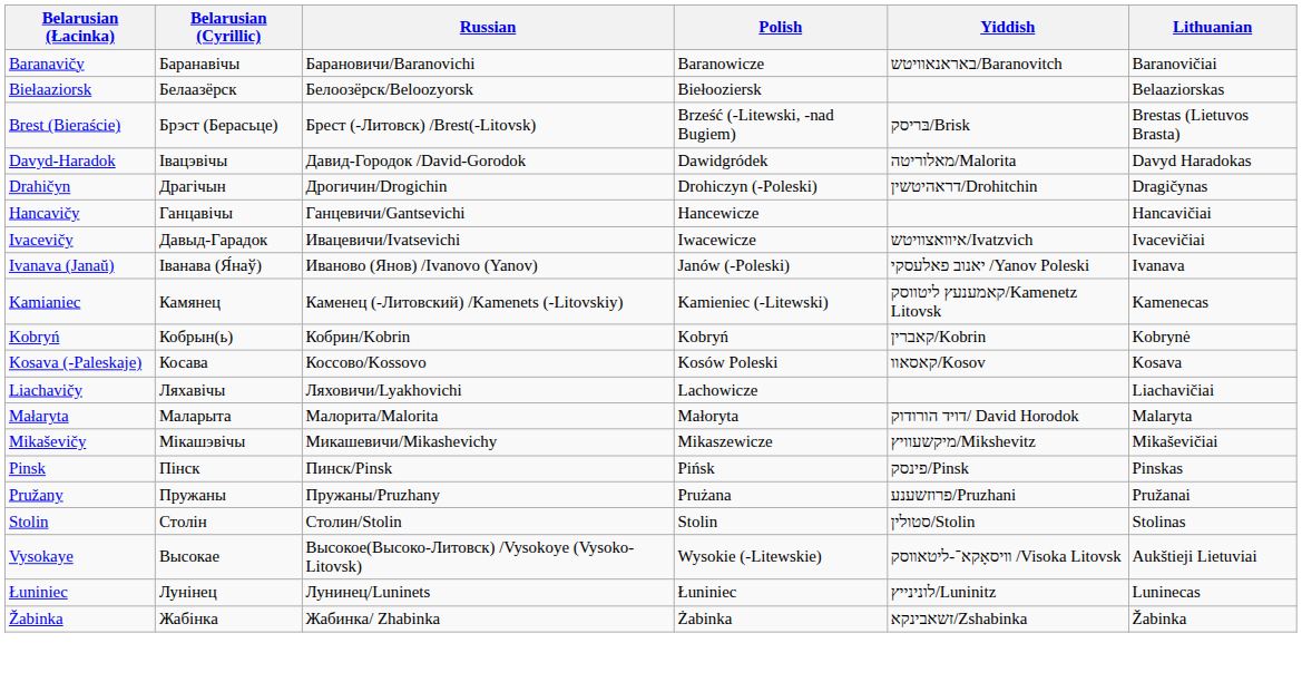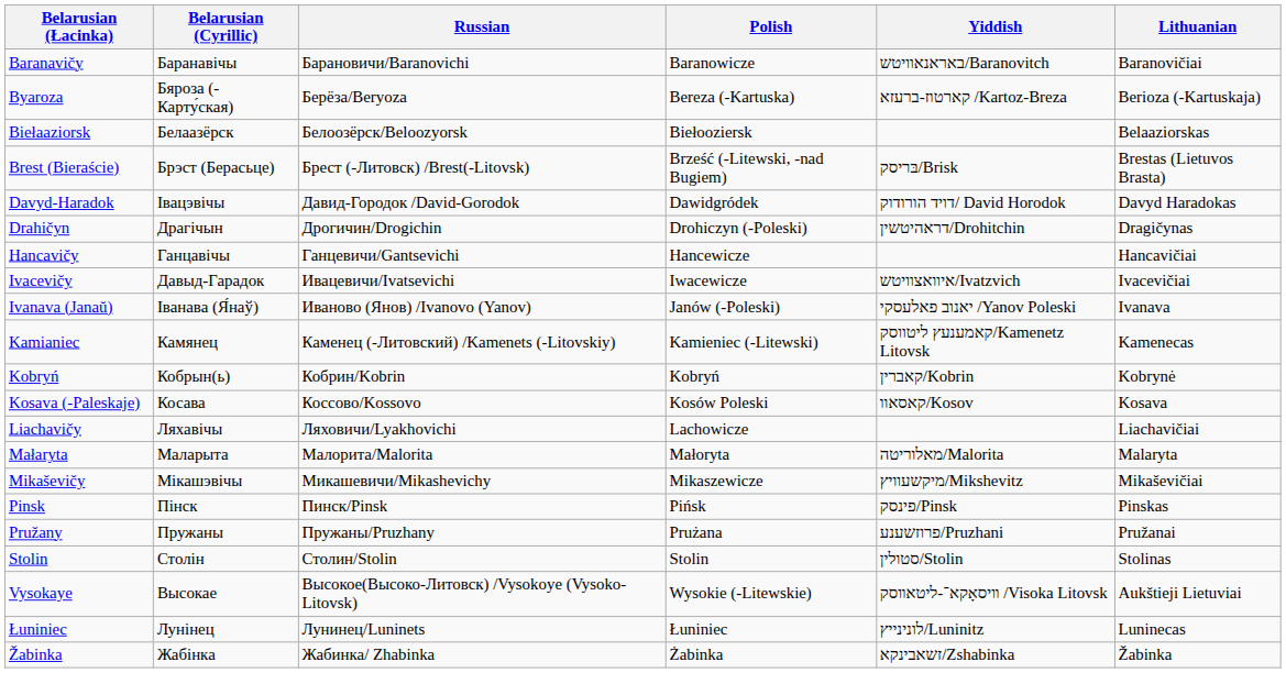 <table class="sortable wikitable" border="1">
 <tr>
 <th><a href='#'>Belarusian (Łacinka)</a></th>
 <th><a href='#'>Belarusian (Cyrillic)</a></th>
 <th><a href='#'>Russian</a></th>
 <th><a href='#'>Polish</a></th>
 <th><a href='#'>Yiddish</a></th>
 <th><a href='#'>Lithuanian</a></th>
 </tr>
 <tr>
 <td><a href='#'>Baranavičy</a></td>
 <td>Баранавічы</td>
 <td>Барановичи/Baranovichi</td>
 <td>Baranowicze</td>
 <td>באראנאוויטש/Baranovitch</td>
 <td>Baranovičiai</td>
+</tr>
+<tr>
+<td><a href='#'>Byaroza</a></td>
+<td>Бяроза (-Карту́ская)</td>
+<td>Берёза/Beryoza</td>
+<td>Bereza (-Kartuska)</td>
+<td>קארטוז-ברעזא /Kartoz-Breza</td>
+<td>Berioza (-Kartuskaja)</td>
 </tr>
 <tr>
 <td><a href='#'>Biełaaziorsk</a></td>
 <td>Белаазёрск</td>
 <td>Белоозёрск/Beloozyorsk</td>
 <td>Biełooziersk</td>
 <td></td>
 <td>Belaaziorskas</td>
 </tr>
 <tr>
 <td><a href='#'>Brest (Bieraście)</a></td>
 <td>Брэст (Берасьце)</td>
 <td>Брест (-Литовск) /Brest(-Litovsk)</td>
 <td>Brześć (-Litewski, -nad Bugiem)</td>
 <td>בּריסק/Brisk</td>
 <td>Brestas (Lietuvos Brasta)</td>
 </tr>
 <tr>
 <td><a href='#'>Davyd-Haradok</a></td>
 <td>Івацэвічы</td>
 <td>Давид-Городок /David-Gorodok</td>
 <td>Dawidgródek</td>
-<td>מאלוריטה/Malorita</td>
+<td>דויד הורודוק/ David Horodok</td>
 <td>Davyd Haradokas</td>
 </tr>
 <tr>
 <td><a href='#'>Drahičyn</a></td>
 <td>Драгічын</td>
 <td>Дрогичин/Drogichin</td>
 <td>Drohiczyn (-Poleski)</td>
 <td>דראהיטשין/Drohitchin</td>
 <td>Dragičynas</td>
 </tr>
 <tr>
 <td><a href='#'>Hancavičy</a></td>
 <td>Ганцавічы</td>
 <td>Ганцевичи/Gantsevichi</td>
 <td>Hancewicze</td>
 <td></td>
 <td>Hancavičiai</td>
 </tr>
 <tr>
 <td><a href='#'>Ivacevičy</a></td>
 <td>Давыд-Гарадок</td>
 <td>Ивацевичи/Ivatsevichi</td>
 <td>Iwacewicze</td>
 <td>איוואצוויטש/Ivatzvich</td>
 <td>Ivacevičiai</td>
 </tr>
 <tr>
 <td><a href='#'>Ivanava (Janaŭ)</a></td>
 <td>Іванава (Я́наў)</td>
 <td>Иваново (Янов) /Ivanovo (Yanov)</td>
 <td>Janów (-Poleski)</td>
 <td>יאנוב פאלעסקי /Yanov Poleski</td>
 <td>Ivanava</td>
 </tr>
 <tr>
 <td><a href='#'>Kamianiec</a></td>
 <td>Камянец</td>
 <td>Каменец (-Литовский) /Kamenets (-Litovskiy)</td>
 <td>Kamieniec (-Litewski)</td>
 <td>קאמענעץ ליטווסק/Kamenetz Litovsk</td>
 <td>Kamenecas</td>
 </tr>
 <tr>
 <td><a href='#'>Kobryń</a></td>
 <td>Кобрын(ь)</td>
 <td>Кобрин/Kobrin</td>
 <td>Kobryń</td>
 <td>קאברין/Kobrin</td>
 <td>Kobrynė</td>
 </tr>
 <tr>
 <td><a href='#'>Kosava (-Paleskaje)</a></td>
 <td>Косава</td>
 <td>Коссово/Kossovo</td>
 <td>Kosów Poleski</td>
 <td>קאסאוו/Kosov</td>
 <td>Kosava</td>
 </tr>
 <tr>
 <td><a href='#'>Liachavičy</a></td>
 <td>Ляхавічы</td>
 <td>Ляховичи/Lyakhovichi</td>
 <td>Lachowicze</td>
 <td></td>
 <td>Liachavičiai</td>
 </tr>
 <tr>
 <td><a href='#'>Małaryta</a></td>
 <td>Маларыта</td>
 <td>Малорита/Malorita</td>
 <td>Małoryta</td>
-<td>דויד הורודוק/ David Horodok</td>
+<td>מאלוריטה/Malorita</td>
 <td>Malaryta</td>
 </tr>
 <tr>
 <td><a href='#'>Mikaševičy</a></td>
 <td>Мікашэвічы</td>
 <td>Микашевичи/Mikashevichy</td>
 <td>Mikaszewicze</td>
 <td>מיקשעוויץ/Mikshevitz</td>
 <td>Mikaševičiai</td>
 </tr>
 <tr>
 <td><a href='#'>Pinsk</a></td>
 <td>Пінск</td>
 <td>Пинск/Pinsk</td>
 <td>Pińsk</td>
 <td>פינסק/Pinsk</td>
 <td>Pinskas</td>
 </tr>
 <tr>
 <td><a href='#'>Pružany</a></td>
 <td>Пружаны</td>
 <td>Пружаны/Pruzhany</td>
 <td>Prużana</td>
 <td>פרוזשענע/Pruzhani</td>
 <td>Pružanai</td>
 </tr>
 <tr>
 <td><a href='#'>Stolin</a></td>
 <td>Столін</td>
 <td>Столин/Stolin</td>
 <td>Stolin</td>
 <td>סטולין/Stolin</td>
 <td>Stolinas</td>
 </tr>
 <tr>
 <td><a href='#'>Vysokaye</a></td>
 <td>Высокае</td>
 <td>Высокое(Высоко-Литовск) /Vysokoye (Vysoko-Litovsk)</td>
 <td>Wysokie (-Litewskie)</td>
 <td>װיסאָקא־-ליטאװסק /Visoka Litovsk</td>
 <td>Aukštieji Lietuviai</td>
 </tr>
 <tr>
 <td><a href='#'>Łuniniec</a></td>
 <td>Лунінец</td>
 <td>Лунинец/Luninets</td>
 <td>Łuniniec</td>
 <td>לונינייץ/Luninitz</td>
 <td>Luninecas</td>
 </tr>
 <tr>
 <td><a href='#'>Žabinka</a></td>
 <td>Жабінка</td>
 <td>Жабинка/ Zhabinka</td>
 <td>Żabinka</td>
 <td>זשאבינקא/Zshabinka</td>
 <td>Žabinka</td>
 </tr>
 </table>
